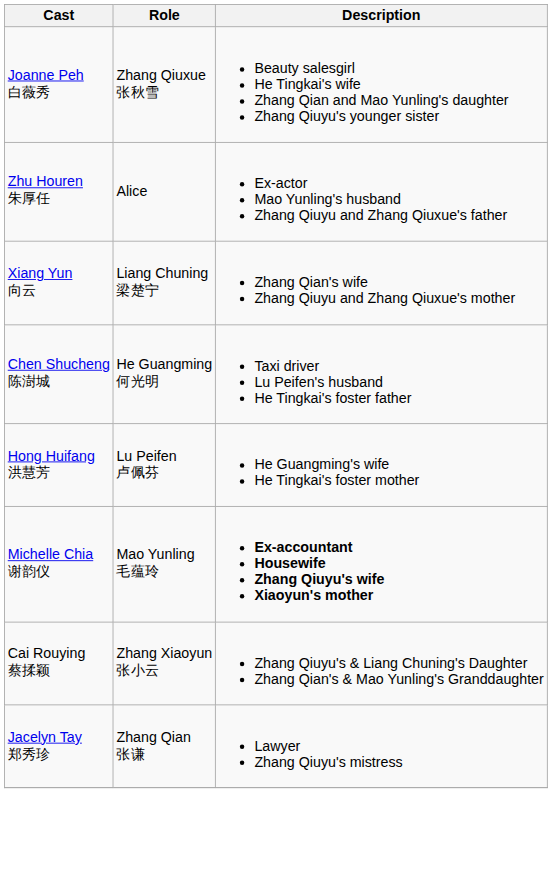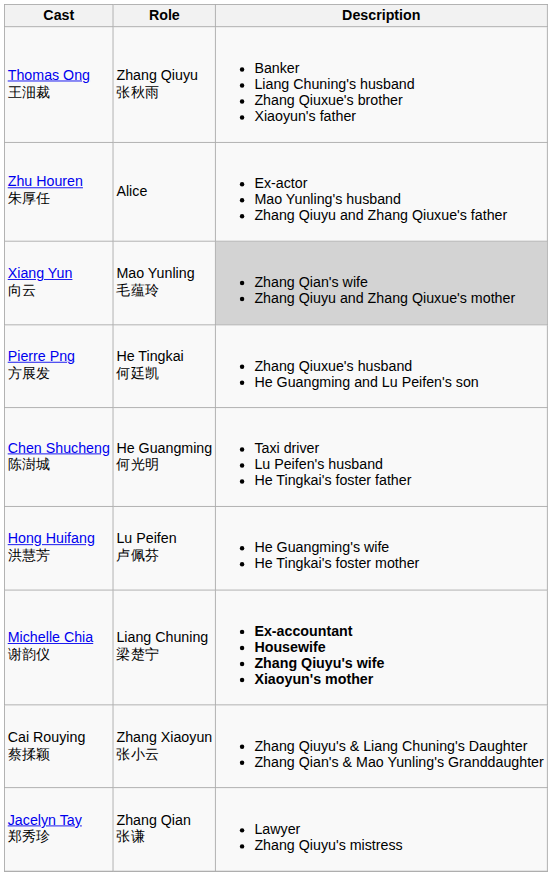 <table class="wikitable">
 <tr>
 <th>Cast</th>
 <th>Role</th>
 <th>Description</th>
 </tr>
 <tr>
-<td><a href='#'>Joanne Peh</a> <br>白薇秀</td>
-<td>Zhang Qiuxue <br>张秋雪</td>
-<td><br><ul><li>Beauty salesgirl</li><li>He Tingkai's wife</li><li>Zhang Qian and Mao Yunling's daughter</li><li>Zhang Qiuyu's younger sister</li></ul></td>
+<td><a href='#'>Thomas Ong</a> <br>王沺裁</td>
+<td>Zhang Qiuyu <br>张秋雨</td>
+<td><br><ul><li>Banker</li><li>Liang Chuning's husband</li><li>Zhang Qiuxue's brother</li><li>Xiaoyun's father</li></ul></td>
 </tr>
 <tr>
 <td><a href='#'>Zhu Houren</a> <br>朱厚任</td>
 <td>Alice</td>
 <td><br><ul><li>Ex-actor</li><li>Mao Yunling's husband</li><li>Zhang Qiuyu and Zhang Qiuxue's father</li></ul></td>
 </tr>
 <tr>
 <td><a href='#'>Xiang Yun</a><br>向云</td>
-<td>Liang Chuning <br>梁楚宁</td>
-<td><br><ul><li>Zhang Qian's wife</li><li>Zhang Qiuyu and Zhang Qiuxue's mother</li></ul></td>
+<td>Mao Yunling <br>毛蕴玲</td>
+<td style="background: lightgrey;"><br><ul><li>Zhang Qian's wife</li><li>Zhang Qiuyu and Zhang Qiuxue's mother</li></ul></td>
+</tr>
+<tr>
+<td><a href='#'>Pierre Png</a><br>方展发</td>
+<td>He Tingkai <br>何廷凯</td>
+<td><br><ul><li>Zhang Qiuxue's husband</li><li>He Guangming and Lu Peifen's son</li></ul></td>
 </tr>
 <tr>
 <td><a href='#'>Chen Shucheng</a> <br>陈澍城</td>
 <td>He Guangming <br>何光明</td>
 <td><br><ul><li>Taxi driver</li><li>Lu Peifen's husband</li><li>He Tingkai's foster father</li></ul></td>
 </tr>
 <tr>
 <td><a href='#'>Hong Huifang</a> <br>洪慧芳</td>
 <td>Lu Peifen <br>卢佩芬</td>
 <td><br><ul><li>He Guangming's wife</li><li>He Tingkai's foster mother</li></ul></td>
 </tr>
 <tr>
 <td><a href='#'>Michelle Chia</a> <br>谢韵仪</td>
-<td>Mao Yunling <br>毛蕴玲</td>
+<td>Liang Chuning <br>梁楚宁</td>
 <td><strong><br><ul><li>Ex-accountant</li><li>Housewife</li><li>Zhang Qiuyu's wife</li><li>Xiaoyun's mother</li></ul></strong></td>
 </tr>
 <tr>
 <td>Cai Rouying <br> 蔡揉颖</td>
 <td>Zhang Xiaoyun <br> 张小云</td>
 <td><br><ul><li>Zhang Qiuyu's & Liang Chuning's Daughter</li><li>Zhang Qian's & Mao Yunling's Granddaughter</li></ul></td>
 </tr>
 <tr>
 <td><a href='#'>Jacelyn Tay</a><br>郑秀珍</td>
 <td>Zhang Qian <br>张谦</td>
 <td><br><ul><li>Lawyer</li><li>Zhang Qiuyu's mistress</li></ul></td>
 </tr>
 <tr>
 </tr>
 </table>
